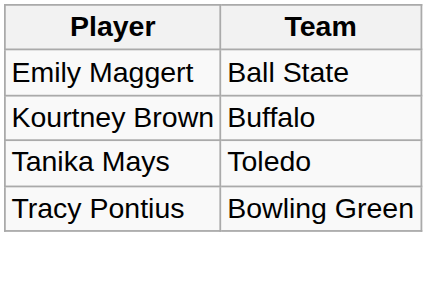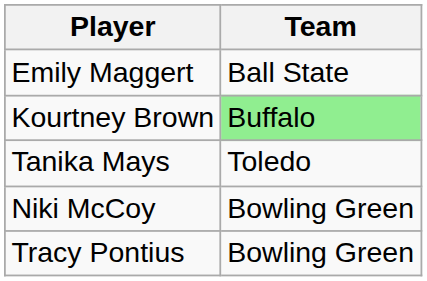 <table class="wikitable">
 <tr>
 <th>Player</th>
 <th>Team</th>
 </tr>
 <tr>
 <td>Emily Maggert</td>
 <td>Ball State</td>
 </tr>
 <tr>
 <td>Kourtney Brown</td>
-<td>Buffalo</td>
+<td style="background: lightgreen;">Buffalo</td>
 </tr>
 <tr>
 <td>Tanika Mays</td>
 <td>Toledo</td>
 </tr>
 <tr>
+<td>Niki McCoy</td>
+<td>Bowling Green</td>
+</tr>
+<tr>
 <td>Tracy Pontius</td>
 <td>Bowling Green</td>
 </tr>
 </table>
